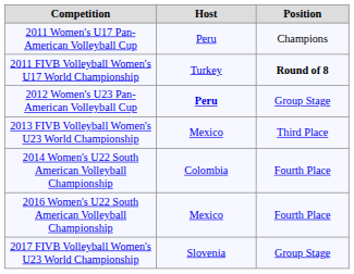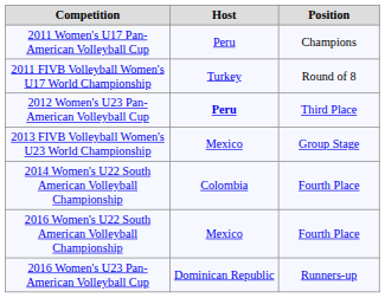 <table align="center" bgcolor="#f7f8ff" cellpadding="3" cellspacing="0" border="1" style="font-size: 95%; border: gray solid 1px; border-collapse: collapse;">
 <tr align="center" style="color:black;" bgcolor="#dddddd">
 <th width="200">Competition</th>
 <th width="130">Host</th>
 <th width="120">Position</th>
 </tr>
 <tr align=center>
 <td><a href='#'>2011 Women's U17 Pan-American Volleyball Cup</a></td>
 <td><a href='#'>Peru</a></td>
 <td>Champions</td>
 </tr>
 <tr align=center>
 <td><a href='#'>2011 FIVB Volleyball Women's U17 World Championship</a></td>
 <td><a href='#'>Turkey</a></td>
-<td><strong>Round of 8</strong></td>
+<td>Round of 8</td>
 </tr>
 <tr align=center>
 <td><a href='#'>2012 Women's U23 Pan-American Volleyball Cup</a></td>
 <td><strong><a href='#'>Peru</a></strong></td>
-<td><a href='#'>Group Stage</a></td>
+<td><a href='#'>Third Place</a></td>
 </tr>
 <tr align=center>
 <td><a href='#'>2013 FIVB Volleyball Women's U23 World Championship</a></td>
 <td><a href='#'>Mexico</a></td>
-<td><a href='#'>Third Place</a></td>
+<td><a href='#'>Group Stage</a></td>
 </tr>
 <tr align=center>
 <td><a href='#'>2014 Women's U22 South American Volleyball Championship</a></td>
 <td><a href='#'>Colombia</a></td>
 <td><a href='#'>Fourth Place</a></td>
 </tr>
 <tr align=center>
 <td><a href='#'>2016 Women's U22 South American Volleyball Championship</a></td>
 <td><a href='#'>Mexico</a></td>
 <td><a href='#'>Fourth Place</a></td>
 </tr>
 <tr align=center>
-<td><a href='#'>2017 FIVB Volleyball Women's U23 World Championship</a></td>
-<td><a href='#'>Slovenia</a></td>
-<td><a href='#'>Group Stage</a></td>
+<td><a href='#'>2016 Women's U23 Pan-American Volleyball Cup</a></td>
+<td><a href='#'>Dominican Republic</a></td>
+<td><a href='#'>Runners-up</a></td>
 </tr>
 </table>
